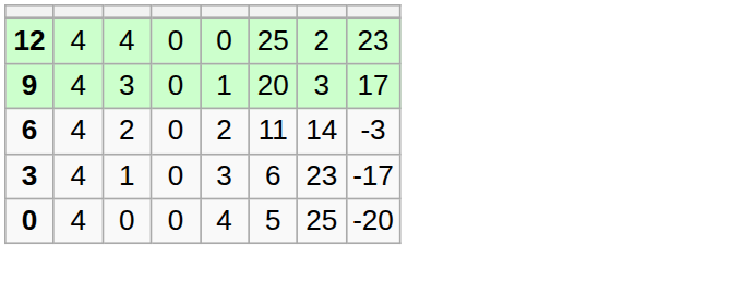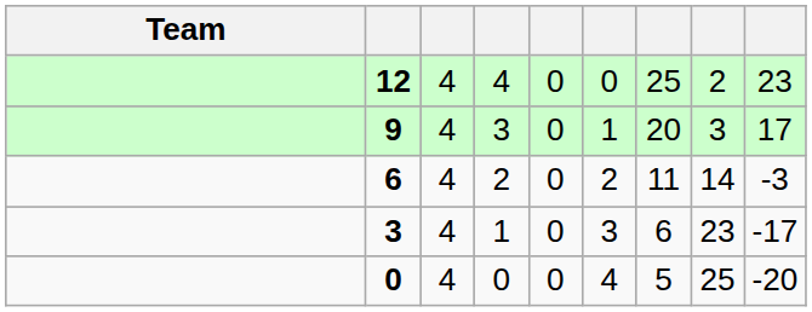 <table class=wikitable style="text-align:center">
 <tr>
+<th width="175">Team</th>
 <th width="20"></th>
 <th width="20"></th>
 <th width="20"></th>
 <th width="20"></th>
 <th width="20"></th>
 <th width="20"></th>
 <th width="20"></th>
 <th width="20"></th>
 </tr>
 <tr bgcolor="#ccffcc">
+<td style="text-align:left;"></td>
 <td><strong>12</strong></td>
 <td>4</td>
 <td>4</td>
 <td>0</td>
 <td>0</td>
 <td>25</td>
 <td>2</td>
 <td>23</td>
 </tr>
 <tr bgcolor="#ccffcc">
+<td style="text-align:left;"></td>
 <td><strong>9</strong></td>
 <td>4</td>
 <td>3</td>
 <td>0</td>
 <td>1</td>
 <td>20</td>
 <td>3</td>
 <td>17</td>
 </tr>
 <tr>
+<td style="text-align:left;"></td>
 <td><strong>6</strong></td>
 <td>4</td>
 <td>2</td>
 <td>0</td>
 <td>2</td>
 <td>11</td>
 <td>14</td>
 <td>-3</td>
 </tr>
 <tr>
+<td style="text-align:left;"></td>
 <td><strong>3</strong></td>
 <td>4</td>
 <td>1</td>
 <td>0</td>
 <td>3</td>
 <td>6</td>
 <td>23</td>
 <td>-17</td>
 </tr>
 <tr>
+<td style="text-align:left;"></td>
 <td><strong>0</strong></td>
 <td>4</td>
 <td>0</td>
 <td>0</td>
 <td>4</td>
 <td>5</td>
 <td>25</td>
 <td>-20</td>
 </tr>
 </table>
